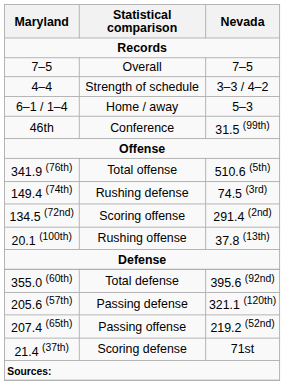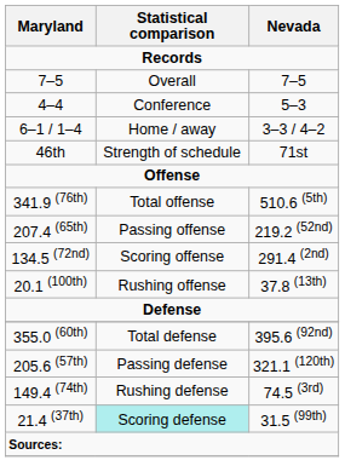 <table class="wikitable" style="font-size:90%">
 <tr>
 <th width=80>Maryland</th>
 <th width=140>Statistical comparison</th>
 <th width=80>Nevada</th>
 </tr>
 <tr align="center">
 <td colspan=3><strong>Records</strong></td>
 </tr>
 <tr align="center">
 <td>7–5</td>
 <td>Overall</td>
 <td>7–5</td>
 </tr>
 <tr align="center">
 <td>4–4</td>
-<td>Strength of schedule</td>
-<td>3–3 / 4–2</td>
+<td>Conference</td>
+<td>5–3</td>
 </tr>
 <tr align="center">
 <td>6–1 / 1–4</td>
 <td>Home / away</td>
-<td>5–3</td>
+<td>3–3 / 4–2</td>
 </tr>
 <tr align="center">
 <td>46th</td>
-<td>Conference</td>
-<td>31.5 <sup>(99th)</sup></td>
+<td>Strength of schedule</td>
+<td>71st</td>
 </tr>
 <tr align="center">
 <td colspan=3><strong>Offense</strong></td>
 </tr>
 <tr align="center">
 <td>341.9 <sup>(76th)</sup></td>
 <td>Total offense</td>
 <td>510.6 <sup>(5th)</sup></td>
 </tr>
 <tr align="center">
-<td>149.4 <sup>(74th)</sup></td>
-<td>Rushing defense</td>
-<td>74.5 <sup>(3rd)</sup></td>
+<td>207.4 <sup>(65th)</sup></td>
+<td>Passing offense</td>
+<td>219.2 <sup>(52nd)</sup></td>
 </tr>
 <tr align="center">
 <td>134.5 <sup>(72nd)</sup></td>
 <td>Scoring offense</td>
 <td>291.4 <sup>(2nd)</sup></td>
 </tr>
 <tr align="center">
 <td>20.1 <sup>(100th)</sup></td>
 <td>Rushing offense</td>
 <td>37.8 <sup>(13th)</sup></td>
 </tr>
 <tr align="center">
 <td colspan=3><strong>Defense</strong></td>
 </tr>
 <tr>
 </tr>
 <tr align="center">
 <td>355.0 <sup>(60th)</sup></td>
 <td>Total defense</td>
 <td>395.6 <sup>(92nd)</sup></td>
 </tr>
 <tr align="center">
 <td>205.6 <sup>(57th)</sup></td>
 <td>Passing defense</td>
 <td>321.1 <sup>(120th)</sup></td>
 </tr>
 <tr align="center">
-<td>207.4 <sup>(65th)</sup></td>
-<td>Passing offense</td>
-<td>219.2 <sup>(52nd)</sup></td>
+<td>149.4 <sup>(74th)</sup></td>
+<td>Rushing defense</td>
+<td>74.5 <sup>(3rd)</sup></td>
 </tr>
 <tr align="center">
 <td>21.4 <sup>(37th)</sup></td>
-<td>Scoring defense</td>
-<td>71st</td>
+<td style="background: paleturquoise;">Scoring defense</td>
+<td>31.5 <sup>(99th)</sup></td>
 </tr>
 <tr>
 <td colspan=3><small><strong>Sources:</strong></small></td>
 </tr>
 <tr>
 </tr>
 </table>
